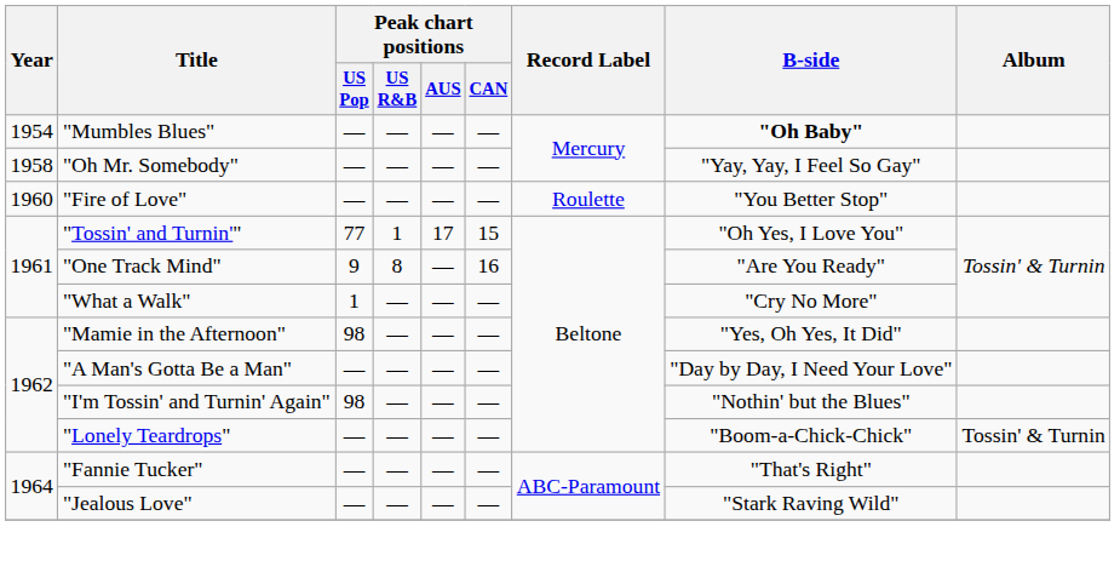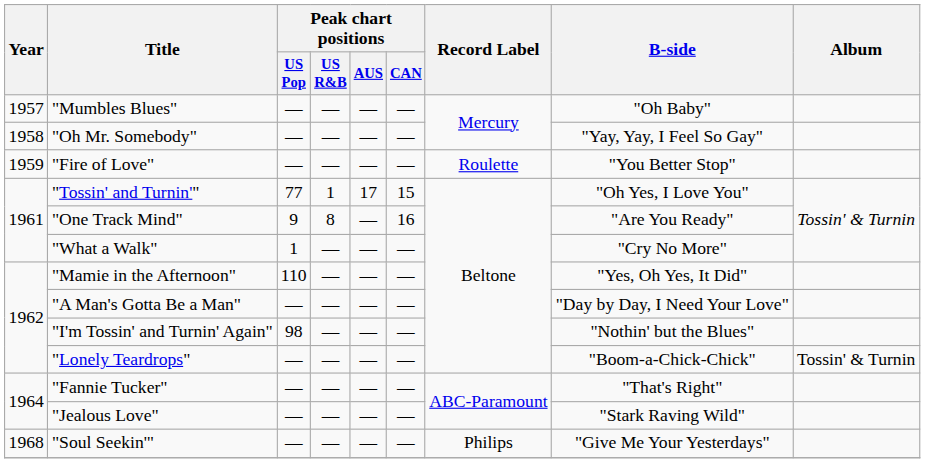 <table class="wikitable" style=text-align:center;>
 <tr>
 <th rowspan="2">Year</th>
 <th rowspan="2">Title</th>
 <th colspan="4">Peak chart<br>positions</th>
 <th rowspan="2">Record Label</th>
 <th rowspan="2"><a href='#'>B-side</a></th>
 <th rowspan="2">Album</th>
 </tr>
 <tr style="font-size:smaller;">
 <th align=centre><a href='#'>US<br>Pop</a></th>
 <th align=centre><a href='#'>US<br>R&B</a></th>
 <th><a href='#'>AUS</a></th>
 <th><a href='#'>CAN</a></th>
 </tr>
 <tr>
-<td rowspan="1">1954</td>
+<td rowspan="1">1957</td>
 <td align=left>"Mumbles Blues"</td>
 <td>—</td>
 <td>—</td>
 <td>—</td>
 <td>—</td>
 <td rowspan="2"><a href='#'>Mercury</a></td>
-<td rowspan="1"><strong>"Oh Baby"</strong></td>
+<td rowspan="1">"Oh Baby"</td>
 <td rowspan="1"></td>
 </tr>
 <tr>
 <td rowspan="1">1958</td>
 <td align=left>"Oh Mr. Somebody"</td>
 <td>—</td>
 <td>—</td>
 <td>—</td>
 <td>—</td>
 <td rowspan="1">"Yay, Yay, I Feel So Gay"</td>
 <td rowspan="1"></td>
 </tr>
 <tr>
-<td rowspan="1">1960</td>
+<td rowspan="1">1959</td>
 <td align=left>"Fire of Love"</td>
 <td>—</td>
 <td>—</td>
 <td>—</td>
 <td>—</td>
 <td rowspan="1"><a href='#'>Roulette</a></td>
 <td rowspan="1">"You Better Stop"</td>
 <td rowspan="1"></td>
 </tr>
 <tr>
 <td rowspan="3">1961</td>
 <td align=left>"<a href='#'>Tossin' and Turnin'</a>"</td>
 <td>77</td>
 <td>1</td>
 <td>17</td>
 <td>15</td>
 <td rowspan="7">Beltone</td>
 <td rowspan="1">"Oh Yes, I Love You"</td>
 <td rowspan="3"><em>Tossin' & Turnin<strong></td>
 </tr>
 <tr>
 <td align=left>"One Track Mind"</td>
 <td>9</td>
 <td>8</td>
 <td>—</td>
 <td>16</td>
 <td rowspan="1">"Are You Ready"</td>
 </tr>
 <tr>
 <td align=left>"What a Walk"</td>
 <td>1</td>
 <td>—</td>
 <td>—</td>
 <td>—</td>
 <td rowspan="1">"Cry No More"</td>
 </tr>
 <tr>
 <td rowspan="4">1962</td>
 <td align=left>"Mamie in the Afternoon"</td>
-<td>98</td>
+<td>110</td>
 <td>—</td>
 <td>—</td>
 <td>—</td>
 <td rowspan="1">"Yes, Oh Yes, It Did"</td>
 <td rowspan="1"></td>
 </tr>
 <tr>
 <td align=left>"A Man's Gotta Be a Man"</td>
 <td>—</td>
 <td>—</td>
 <td>—</td>
 <td>—</td>
 <td rowspan="1">"Day by Day, I Need Your Love"</td>
 <td rowspan="1"></td>
 </tr>
 <tr>
 <td align=left>"I'm Tossin' and Turnin' Again"</td>
 <td>98</td>
 <td>—</td>
 <td>—</td>
 <td>—</td>
 <td rowspan="1">"Nothin' but the Blues"</td>
 <td rowspan="1"></td>
 </tr>
 <tr>
 <td align=left>"<a href='#'>Lonely Teardrops</a>"</td>
 <td>—</td>
 <td>—</td>
 <td>—</td>
 <td>—</td>
 <td rowspan="1">"Boom-a-Chick-Chick"</td>
 <td rowspan="1"></em>Tossin' & Turnin</strong></td>
 </tr>
 <tr>
 <td rowspan="2">1964</td>
 <td align=left>"Fannie Tucker"</td>
 <td>—</td>
 <td>—</td>
 <td>—</td>
 <td>—</td>
 <td rowspan="2"><a href='#'>ABC-Paramount</a></td>
 <td rowspan="1">"That's Right"</td>
 <td rowspan="1"></td>
 </tr>
 <tr>
 <td align=left>"Jealous Love"</td>
 <td>—</td>
 <td>—</td>
 <td>—</td>
 <td>—</td>
 <td rowspan="1">"Stark Raving Wild"</td>
 <td rowspan="1"></td>
 </tr>
 <tr>
+<td rowspan="1">1968</td>
+<td align=left>"Soul Seekin'"</td>
+<td>—</td>
+<td>—</td>
+<td>—</td>
+<td>—</td>
+<td rowspan="1">Philips</td>
+<td rowspan="1">"Give Me Your Yesterdays"</td>
+<td rowspan="1"></td>
+</tr>
+<tr>
 </tr>
 </table>
